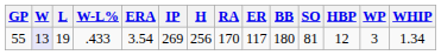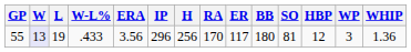 <table class="wikitable">
 <tr>
 <th><a href='#'>GP</a></th>
 <th><a href='#'>W</a></th>
 <th><a href='#'>L</a></th>
 <th><a href='#'>W-L%</a></th>
 <th><a href='#'>ERA</a></th>
 <th><a href='#'>IP</a></th>
 <th><a href='#'>H</a></th>
 <th><a href='#'>RA</a></th>
 <th><a href='#'>ER</a></th>
 <th><a href='#'>BB</a></th>
 <th><a href='#'>SO</a></th>
 <th><a href='#'>HBP</a></th>
 <th><a href='#'>WP</a></th>
 <th><a href='#'>WHIP</a></th>
 </tr>
 <tr align=center>
 <td>55</td>
 <td style="background: lavender;">13</td>
 <td>19</td>
 <td>.433</td>
-<td>3.54</td>
-<td>269</td>
+<td>3.56</td>
+<td>296</td>
 <td>256</td>
 <td>170</td>
 <td>117</td>
 <td>180</td>
 <td>81</td>
 <td>12</td>
 <td>3</td>
-<td>1.34</td>
+<td>1.36</td>
 </tr>
 </table>
